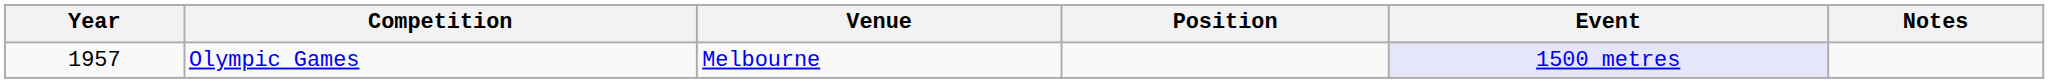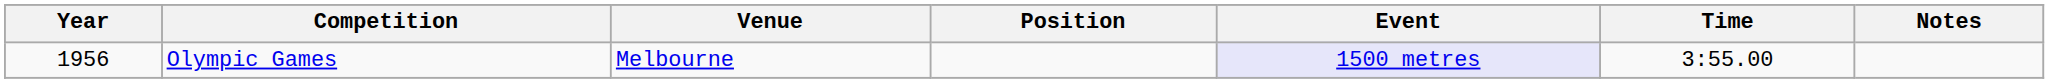 <table class="wikitable" width=55% style="font-size:90%; text-align:center;">
 <tr>
 <th>Year</th>
 <th>Competition</th>
 <th>Venue</th>
 <th>Position</th>
 <th>Event</th>
+<th>Time</th>
 <th>Notes</th>
 </tr>
 <tr>
-<td rowspan=1>1957</td>
+<td rowspan=1>1956</td>
 <td rowspan=1 align=left><a href='#'>Olympic Games</a></td>
 <td rowspan=1 align=left> <a href='#'>Melbourne</a></td>
 <td></td>
 <td style="background: lavender;"><a href='#'>1500 metres</a></td>
+<td>3:55.00</td>
 <td></td>
 </tr>
 </table>
